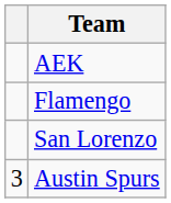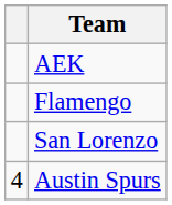 <table class="wikitable">
 <tr>
 <th></th>
 <th>Team</th>
 </tr>
 <tr>
 <td></td>
 <td> <a href='#'>AEK</a></td>
 </tr>
 <tr>
 <td></td>
 <td> <a href='#'>Flamengo</a></td>
 </tr>
 <tr>
 <td></td>
 <td> <a href='#'>San Lorenzo</a></td>
 </tr>
 <tr>
-<td align="center">3</td>
+<td align="center">4</td>
 <td> <a href='#'>Austin Spurs</a></td>
 </tr>
 </table>
